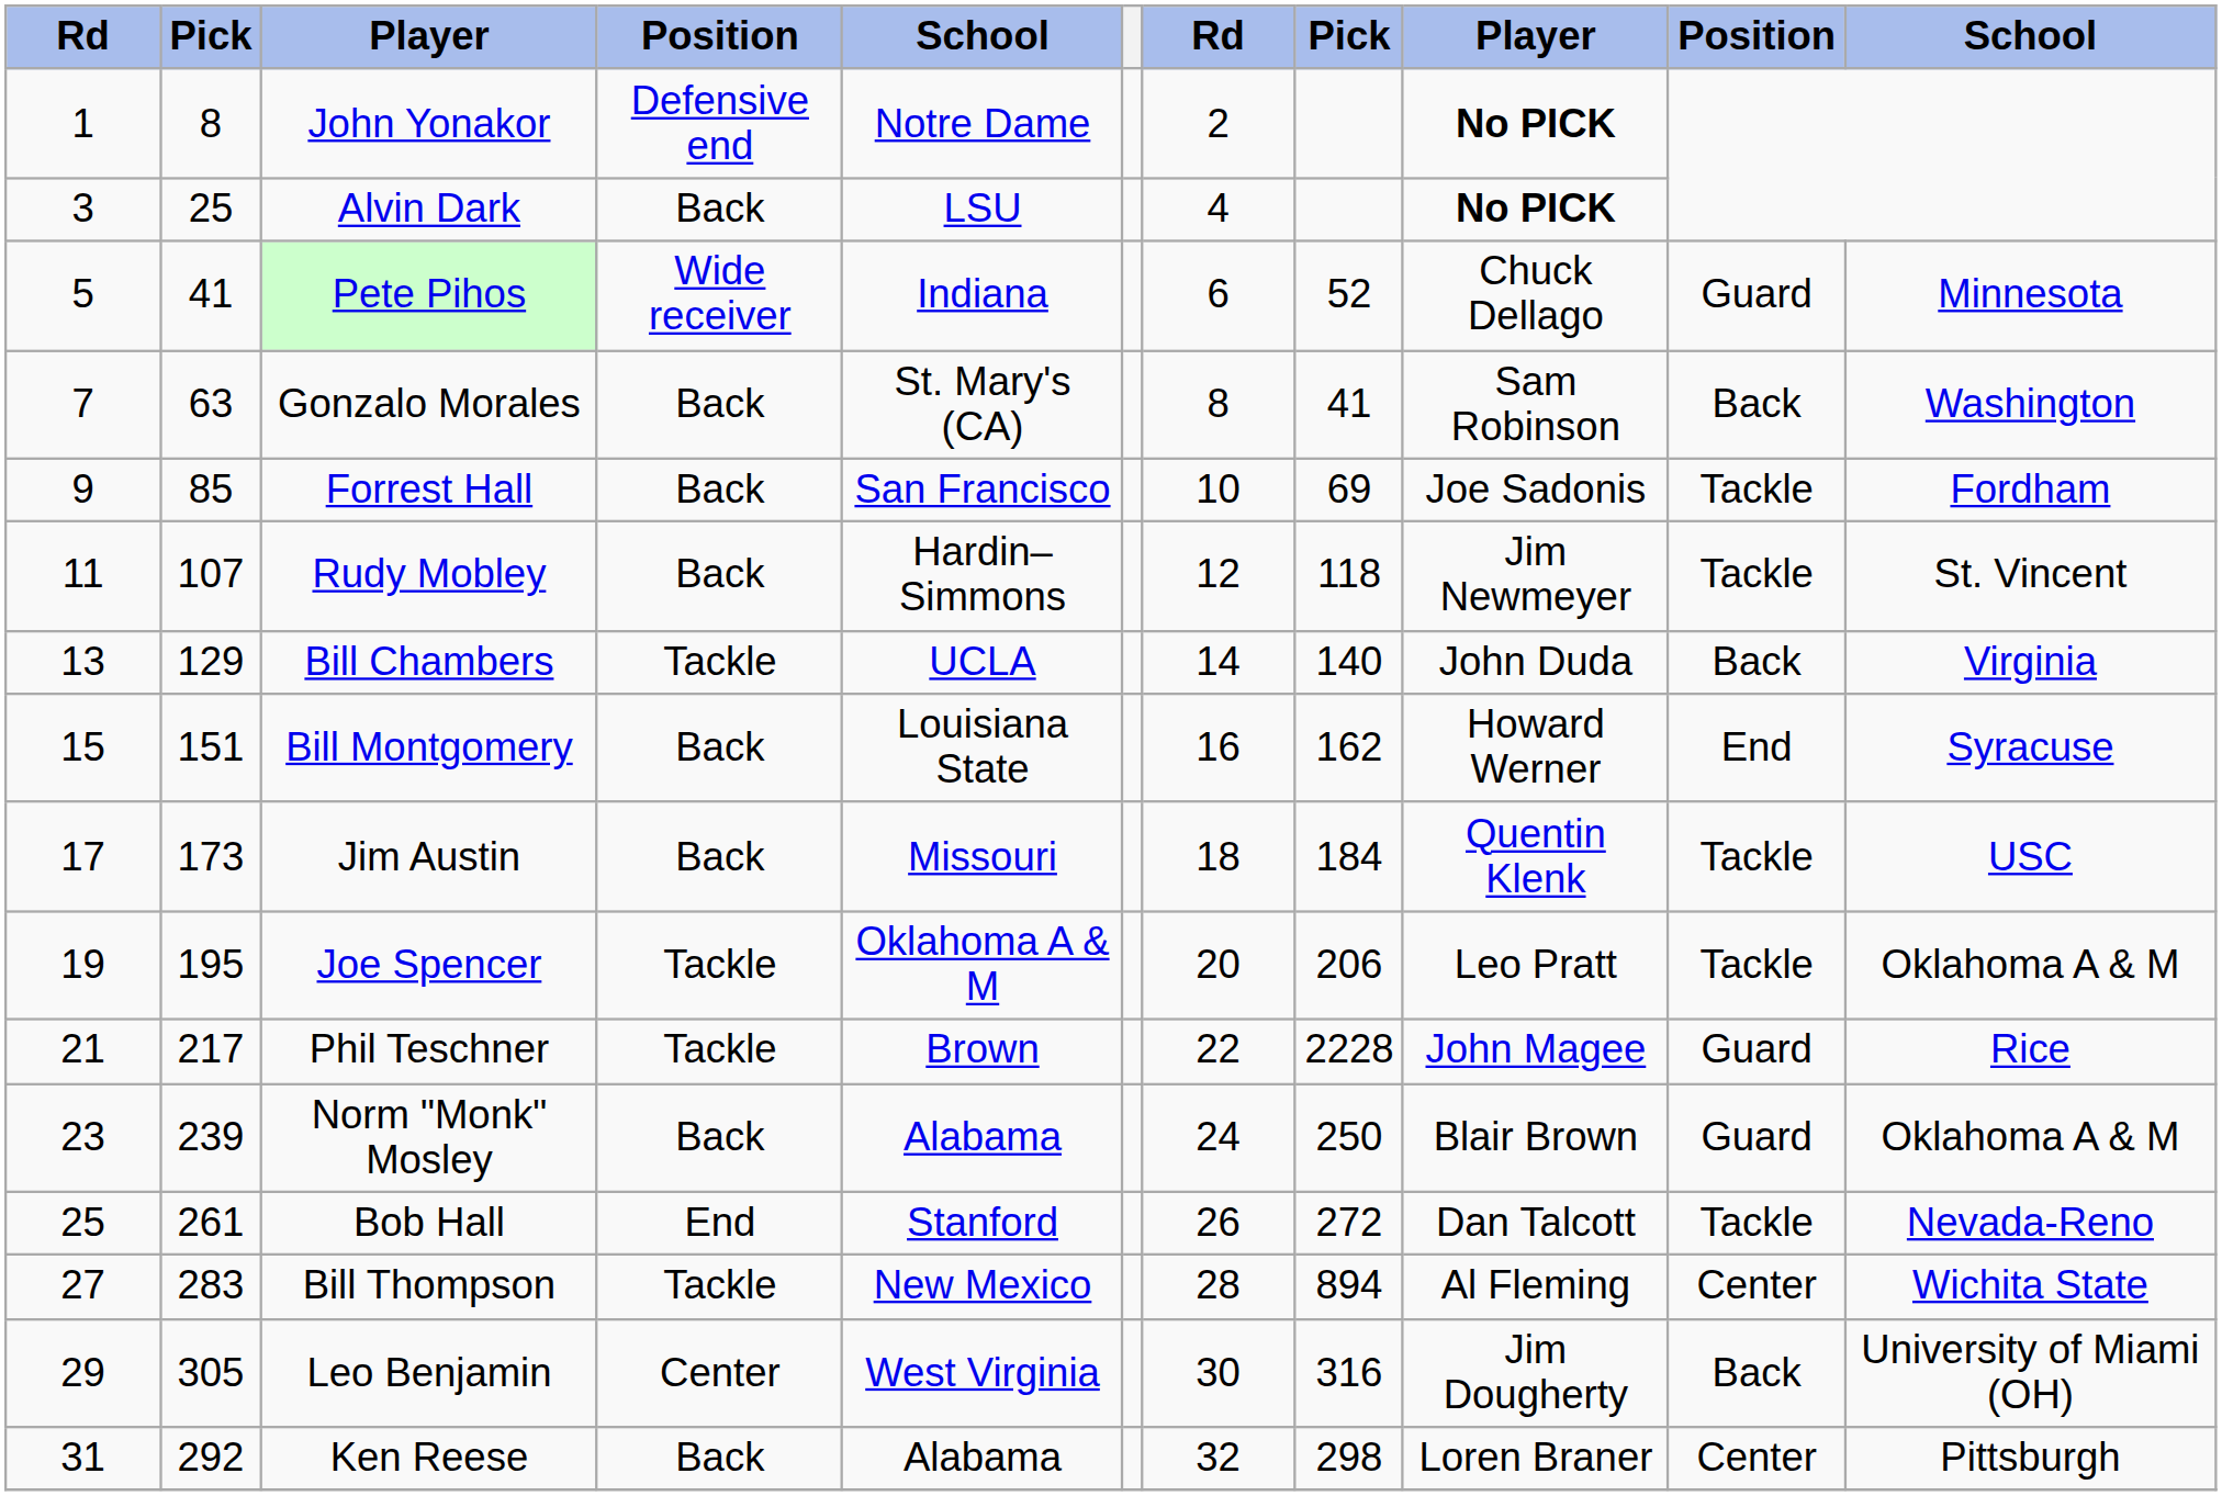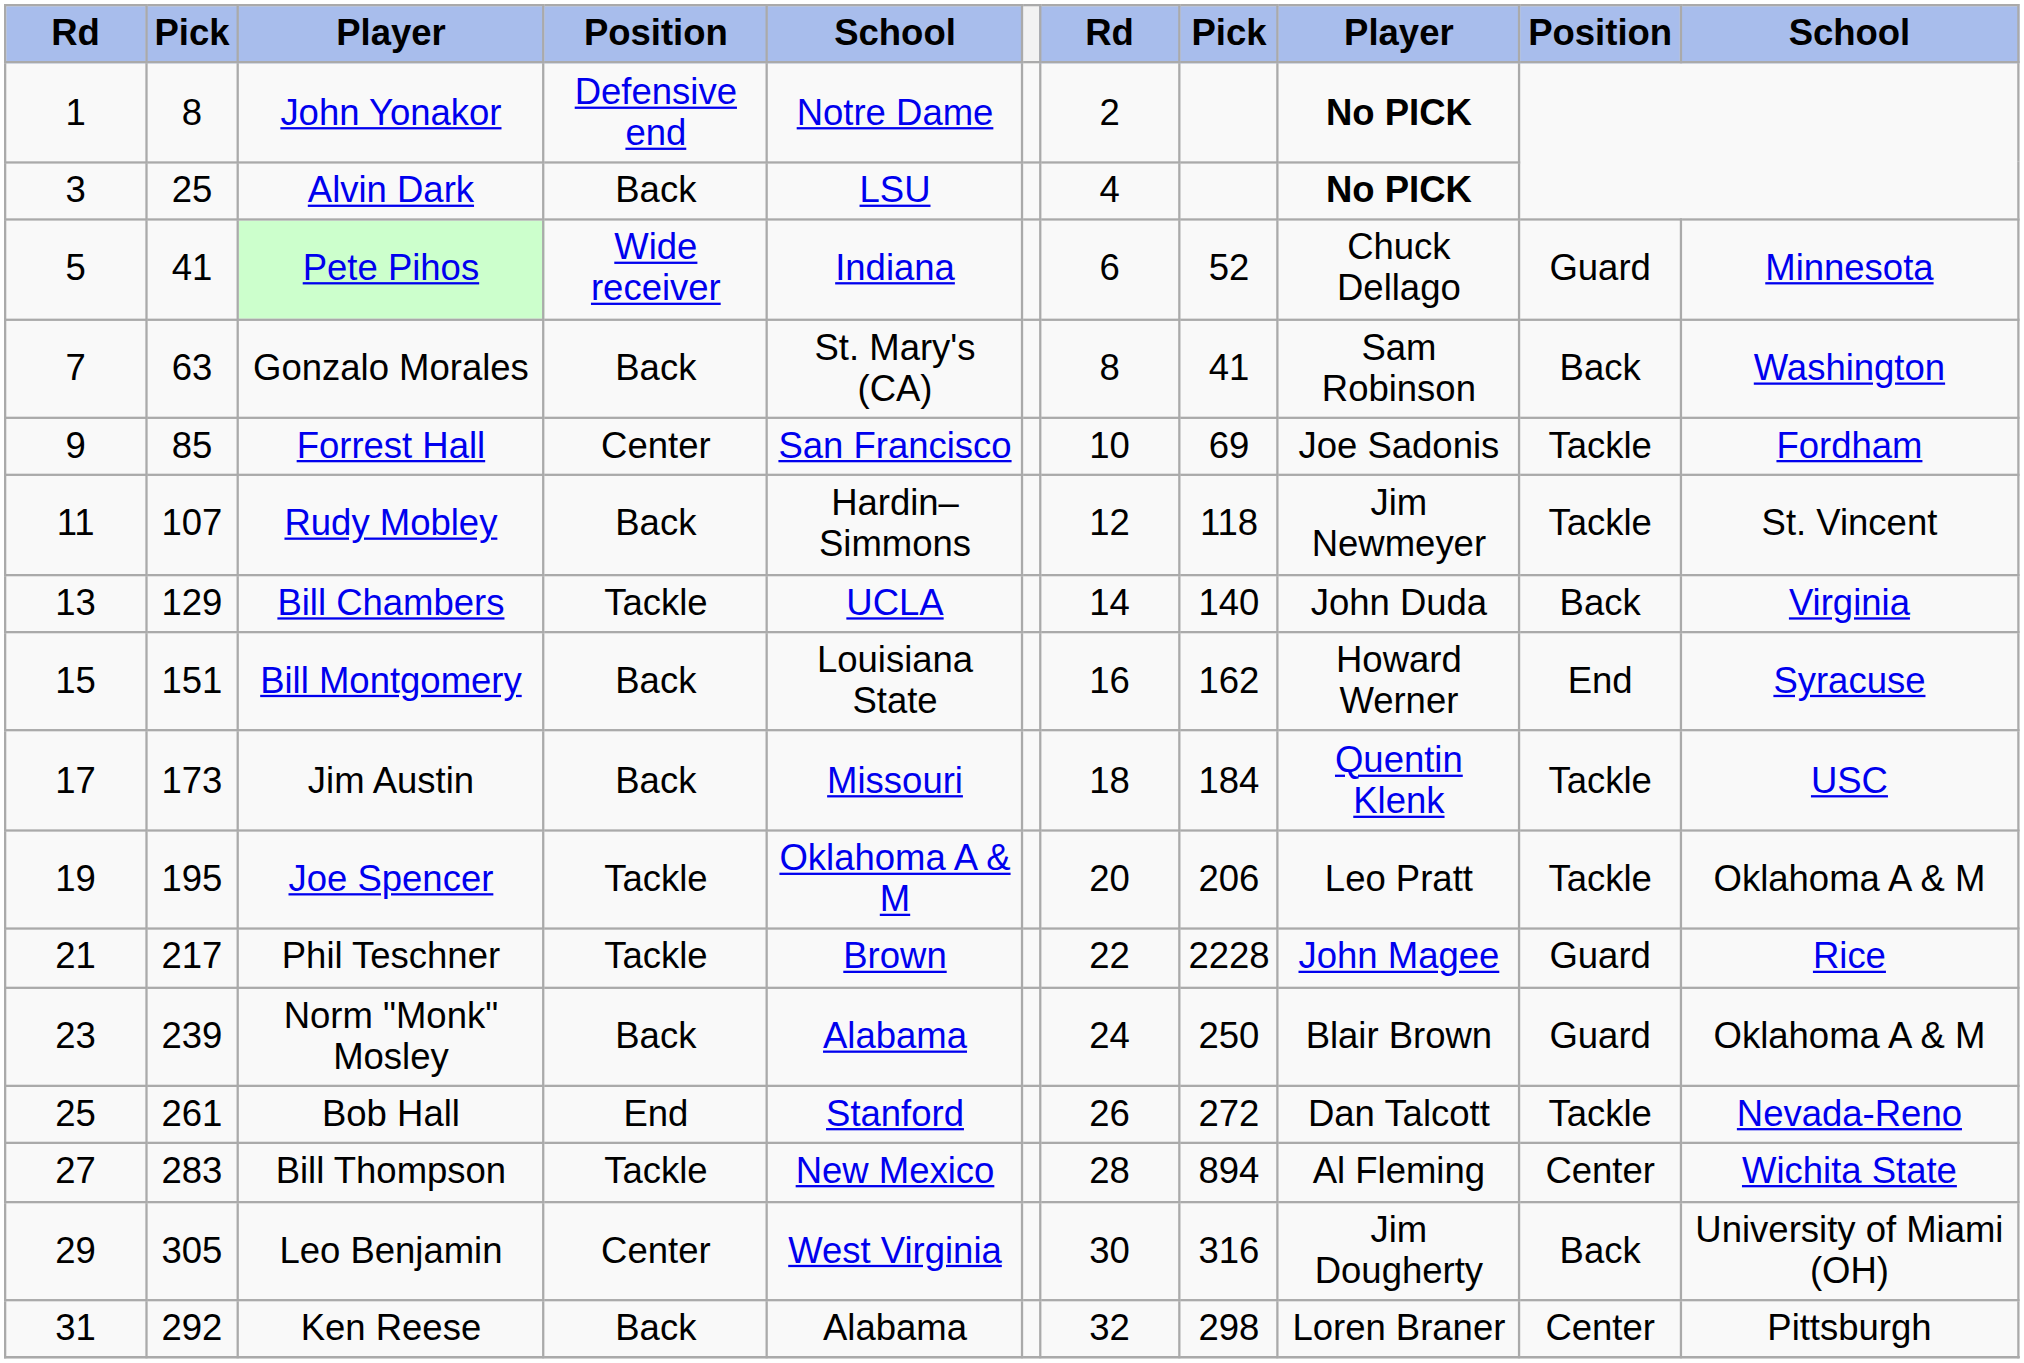 <table class="wikitable sortable sortable" style="width:100%">
 <tr>
 <th style="background:#A8BDEC;" width=7%><strong>Rd</strong></th>
 <th !width=5% style="background:#A8BDEC;"><strong>Pick</strong></th>
 <th !width=15% style="background:#A8BDEC;"><strong>Player</strong></th>
 <th !width=5% style="background:#A8BDEC;"><strong>Position</strong></th>
 <th !width=15% style="background:#A8BDEC;"><strong>School</strong></th>
 <th></th>
 <th style="background:#A8BDEC;" width=7%><strong>Rd</strong></th>
 <th !width=5% style="background:#A8BDEC;"><strong>Pick</strong></th>
 <th !width=15% style="background:#A8BDEC;"><strong>Player</strong></th>
 <th !width=5% style="background:#A8BDEC;"><strong>Position</strong></th>
 <th !width=15% style="background:#A8BDEC;"><strong>School</strong></th>
 </tr>
 <tr align="center" bgcolor="">
 <td>1</td>
 <td>8</td>
 <td><a href='#'>John Yonakor</a></td>
 <td><a href='#'>Defensive end</a></td>
 <td><a href='#'>Notre Dame</a></td>
 <td></td>
 <td>2</td>
 <td></td>
 <td><strong>No PICK </strong></td>
 </tr>
 <tr align="center" bgcolor="">
 <td>3</td>
 <td>25</td>
 <td><a href='#'>Alvin Dark</a></td>
 <td>Back</td>
 <td><a href='#'>LSU</a></td>
 <td></td>
 <td>4</td>
 <td></td>
 <td><strong>No PICK  </strong></td>
 </tr>
 <tr align="center" bgcolor="">
 <td>5</td>
 <td>41</td>
 <td bgcolor="#CCFFCC"><a href='#'>Pete Pihos</a></td>
 <td><a href='#'>Wide receiver</a></td>
 <td><a href='#'>Indiana</a></td>
 <td></td>
 <td>6</td>
 <td>52</td>
 <td>Chuck Dellago</td>
 <td>Guard</td>
 <td><a href='#'>Minnesota</a></td>
 </tr>
 <tr align="center" bgcolor="">
 <td>7</td>
 <td>63</td>
 <td>Gonzalo Morales</td>
 <td>Back</td>
 <td>St. Mary's (CA)</td>
 <td></td>
 <td>8</td>
 <td>41</td>
 <td>Sam Robinson</td>
 <td>Back</td>
 <td><a href='#'>Washington</a></td>
 </tr>
 <tr align="center" bgcolor="">
 <td>9</td>
 <td>85</td>
 <td><a href='#'>Forrest Hall</a></td>
-<td>Back</td>
+<td>Center</td>
 <td><a href='#'>San Francisco</a></td>
 <td></td>
 <td>10</td>
 <td>69</td>
 <td>Joe Sadonis</td>
 <td>Tackle</td>
 <td><a href='#'>Fordham</a></td>
 </tr>
 <tr align="center" bgcolor="">
 <td>11</td>
 <td>107</td>
 <td><a href='#'>Rudy Mobley</a></td>
 <td>Back</td>
 <td>Hardin–Simmons</td>
 <td></td>
 <td>12</td>
 <td>118</td>
 <td>Jim Newmeyer</td>
 <td>Tackle</td>
 <td>St. Vincent</td>
 </tr>
 <tr align="center" bgcolor="">
 <td>13</td>
 <td>129</td>
 <td><a href='#'>Bill Chambers</a></td>
 <td>Tackle</td>
 <td><a href='#'>UCLA</a></td>
 <td></td>
 <td>14</td>
 <td>140</td>
 <td>John Duda</td>
 <td>Back</td>
 <td><a href='#'>Virginia</a></td>
 </tr>
 <tr align="center" bgcolor="">
 <td>15</td>
 <td>151</td>
 <td><a href='#'>Bill Montgomery</a></td>
 <td>Back</td>
 <td>Louisiana State</td>
 <td></td>
 <td>16</td>
 <td>162</td>
 <td>Howard Werner</td>
 <td>End</td>
 <td><a href='#'>Syracuse</a></td>
 </tr>
 <tr align="center" bgcolor="">
 <td>17</td>
 <td>173</td>
 <td>Jim Austin</td>
 <td>Back</td>
 <td><a href='#'>Missouri</a></td>
 <td></td>
 <td>18</td>
 <td>184</td>
 <td><a href='#'>Quentin Klenk</a></td>
 <td>Tackle</td>
 <td><a href='#'>USC</a></td>
 </tr>
 <tr align="center" bgcolor="">
 <td>19</td>
 <td>195</td>
 <td><a href='#'>Joe Spencer</a></td>
 <td>Tackle</td>
 <td><a href='#'>Oklahoma A & M</a></td>
 <td></td>
 <td>20</td>
 <td>206</td>
 <td>Leo Pratt</td>
 <td>Tackle</td>
 <td>Oklahoma A & M</td>
 </tr>
 <tr align="center" bgcolor="">
 <td>21</td>
 <td>217</td>
 <td>Phil Teschner</td>
 <td>Tackle</td>
 <td><a href='#'>Brown</a></td>
 <td></td>
 <td>22</td>
 <td>2228</td>
 <td><a href='#'>John Magee</a></td>
 <td>Guard</td>
 <td><a href='#'>Rice</a></td>
 </tr>
 <tr align="center" bgcolor="">
 <td>23</td>
 <td>239</td>
 <td>Norm "Monk" Mosley</td>
 <td>Back</td>
 <td><a href='#'>Alabama</a></td>
 <td></td>
 <td>24</td>
 <td>250</td>
 <td>Blair Brown</td>
 <td>Guard</td>
 <td>Oklahoma A & M</td>
 </tr>
 <tr align="center" bgcolor="">
 <td>25</td>
 <td>261</td>
 <td>Bob Hall</td>
 <td>End</td>
 <td><a href='#'>Stanford</a></td>
 <td></td>
 <td>26</td>
 <td>272</td>
 <td>Dan Talcott</td>
 <td>Tackle</td>
 <td><a href='#'>Nevada-Reno</a></td>
 </tr>
 <tr align="center" bgcolor="">
 <td>27</td>
 <td>283</td>
 <td>Bill Thompson</td>
 <td>Tackle</td>
 <td><a href='#'>New Mexico</a></td>
 <td></td>
 <td>28</td>
 <td>894</td>
 <td>Al Fleming</td>
 <td>Center</td>
 <td><a href='#'>Wichita State</a></td>
 </tr>
 <tr align="center" bgcolor="">
 <td>29</td>
 <td>305</td>
 <td>Leo Benjamin</td>
 <td>Center</td>
 <td><a href='#'>West Virginia</a></td>
 <td></td>
 <td>30</td>
 <td>316</td>
 <td>Jim Dougherty</td>
 <td>Back</td>
 <td>University of Miami (OH)</td>
 </tr>
 <tr align="center" bgcolor="">
 <td>31</td>
 <td>292</td>
 <td>Ken Reese</td>
 <td>Back</td>
 <td>Alabama</td>
 <td></td>
 <td>32</td>
 <td>298</td>
 <td>Loren Braner</td>
 <td>Center</td>
 <td>Pittsburgh</td>
 </tr>
 <tr align="center" bgcolor="">
 </tr>
 </table>
